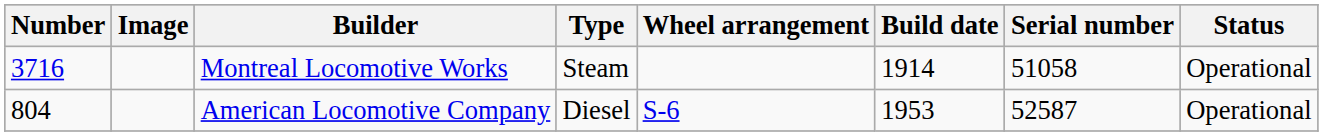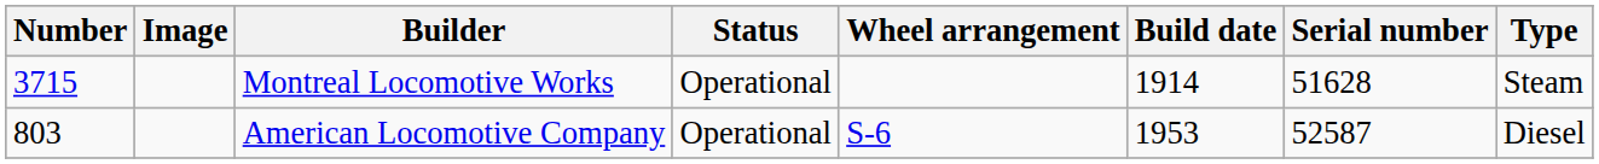 <table Class="wikitable plainrowheaders">
 <tr>
 <th>Number</th>
 <th>Image</th>
 <th>Builder</th>
-<th>Type</th>
+<th>Status</th>
 <th>Wheel arrangement</th>
 <th>Build date</th>
 <th>Serial number</th>
-<th>Status</th>
+<th>Type</th>
 </tr>
 <tr>
-<td><a href='#'>3716</a></td>
+<td><a href='#'>3715</a></td>
 <td></td>
 <td><a href='#'>Montreal Locomotive Works</a></td>
-<td>Steam</td>
+<td>Operational</td>
 <td></td>
 <td>1914</td>
-<td>51058</td>
-<td>Operational</td>
+<td>51628</td>
+<td>Steam</td>
 </tr>
 <tr>
-<td>804</td>
+<td>803</td>
 <td></td>
 <td><a href='#'>American Locomotive Company</a></td>
-<td>Diesel</td>
+<td>Operational</td>
 <td><a href='#'>S-6</a></td>
 <td>1953</td>
 <td>52587</td>
-<td>Operational</td>
+<td>Diesel</td>
 </tr>
 </table>
